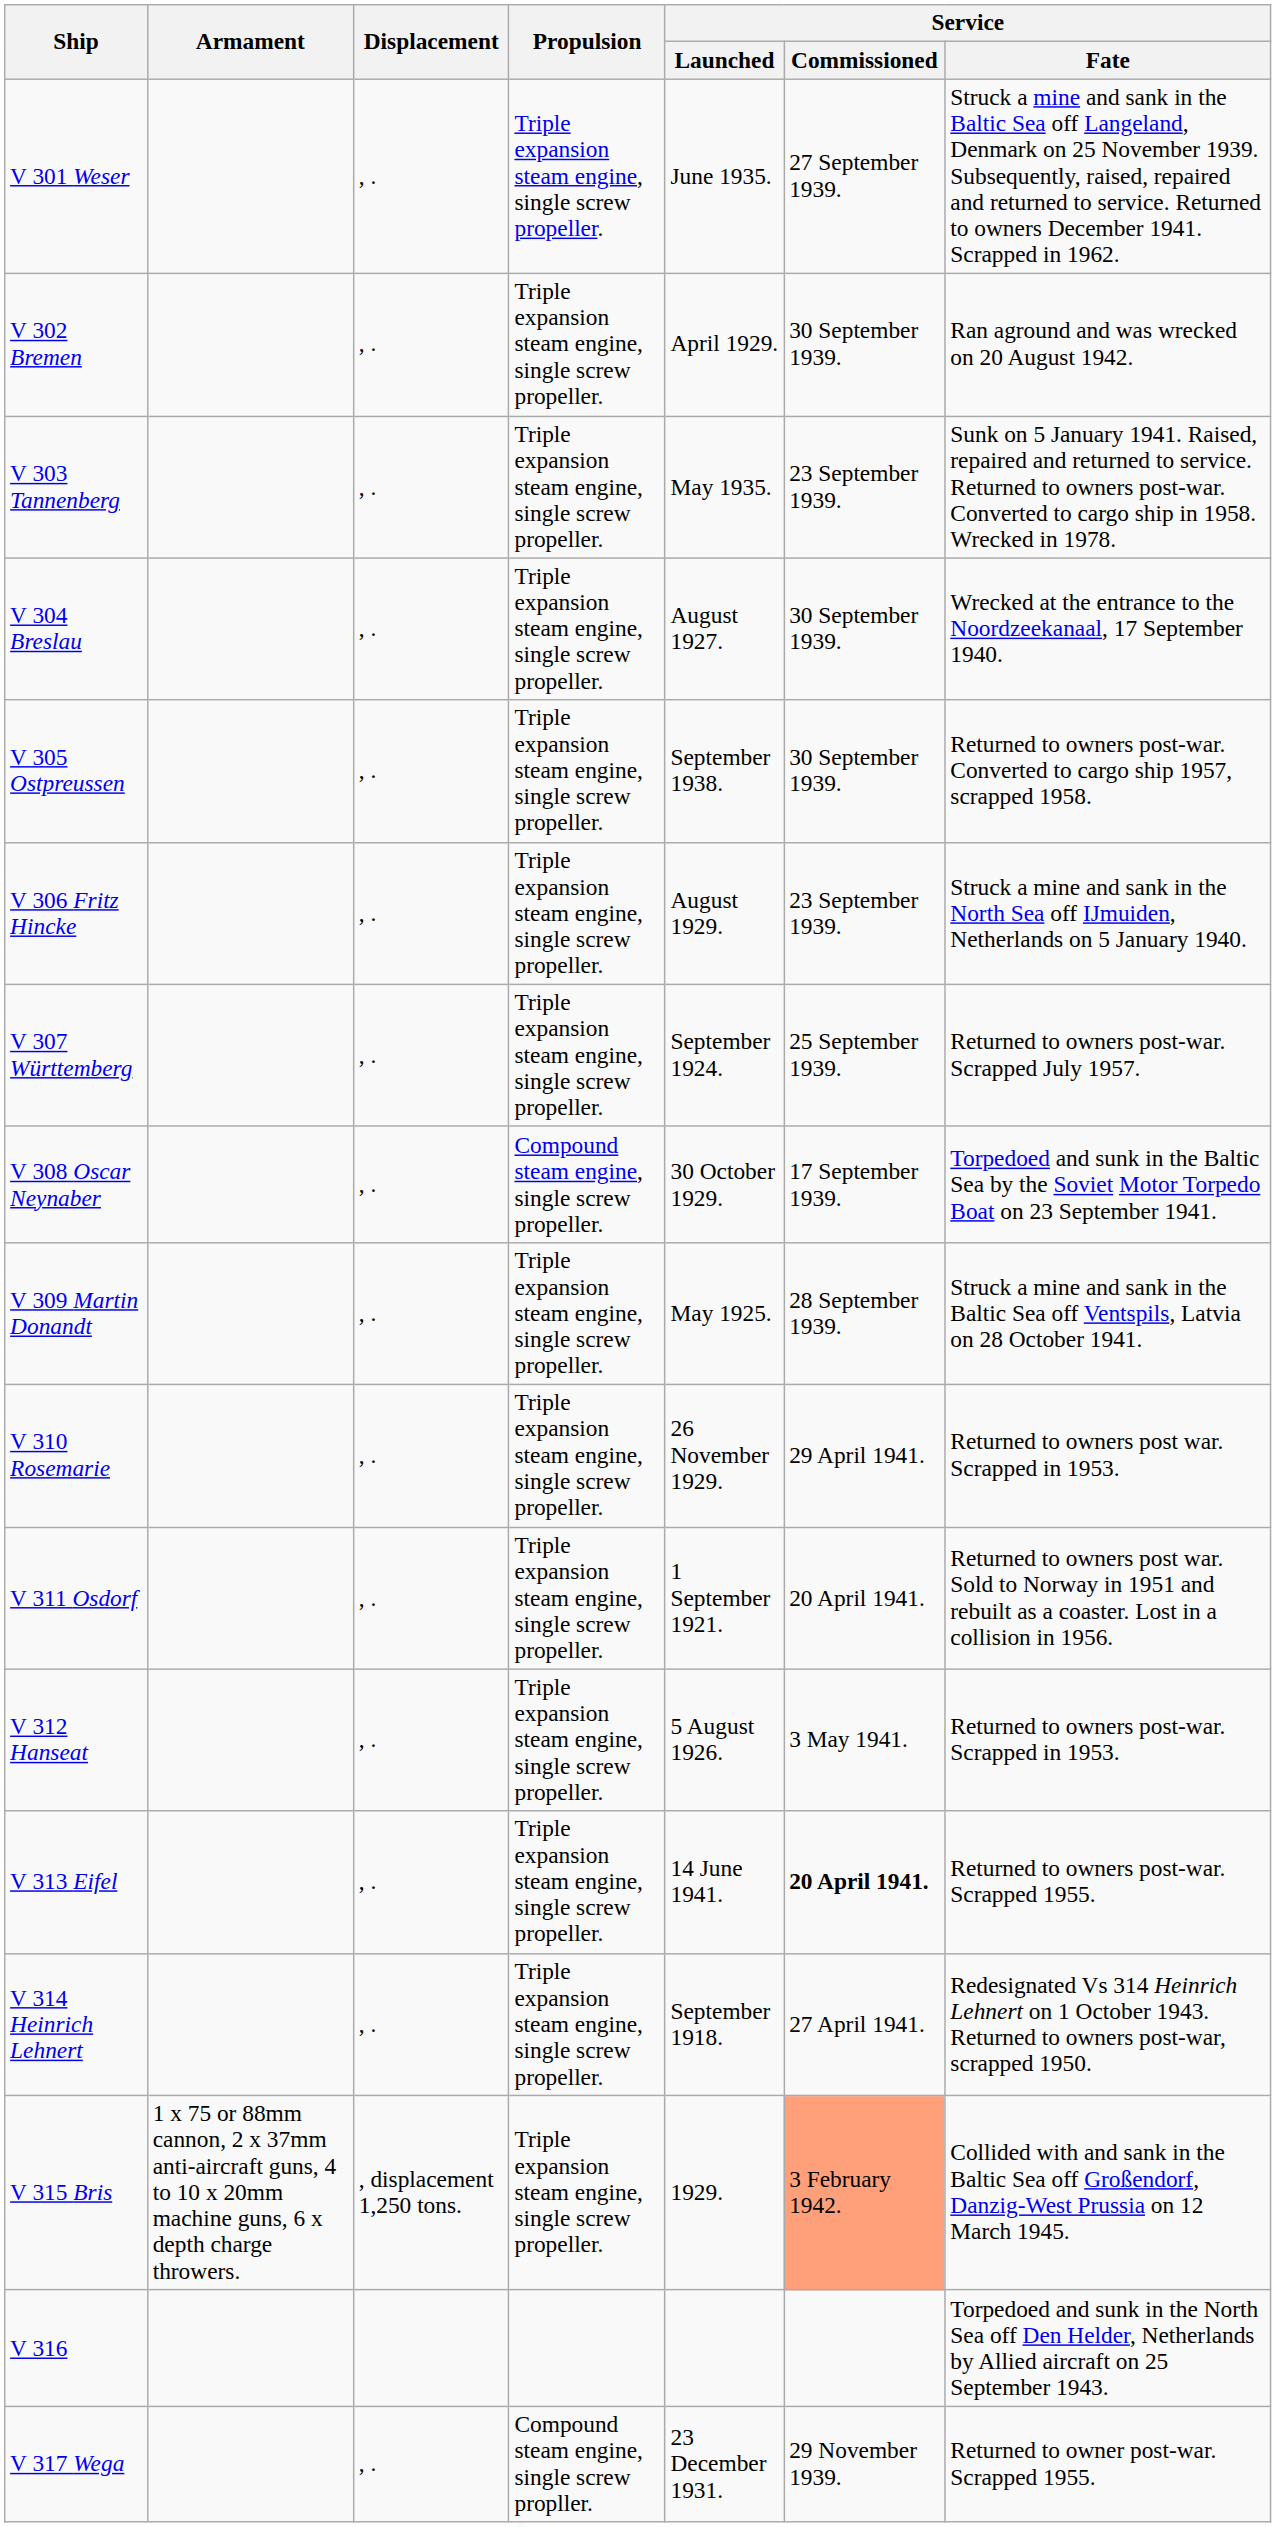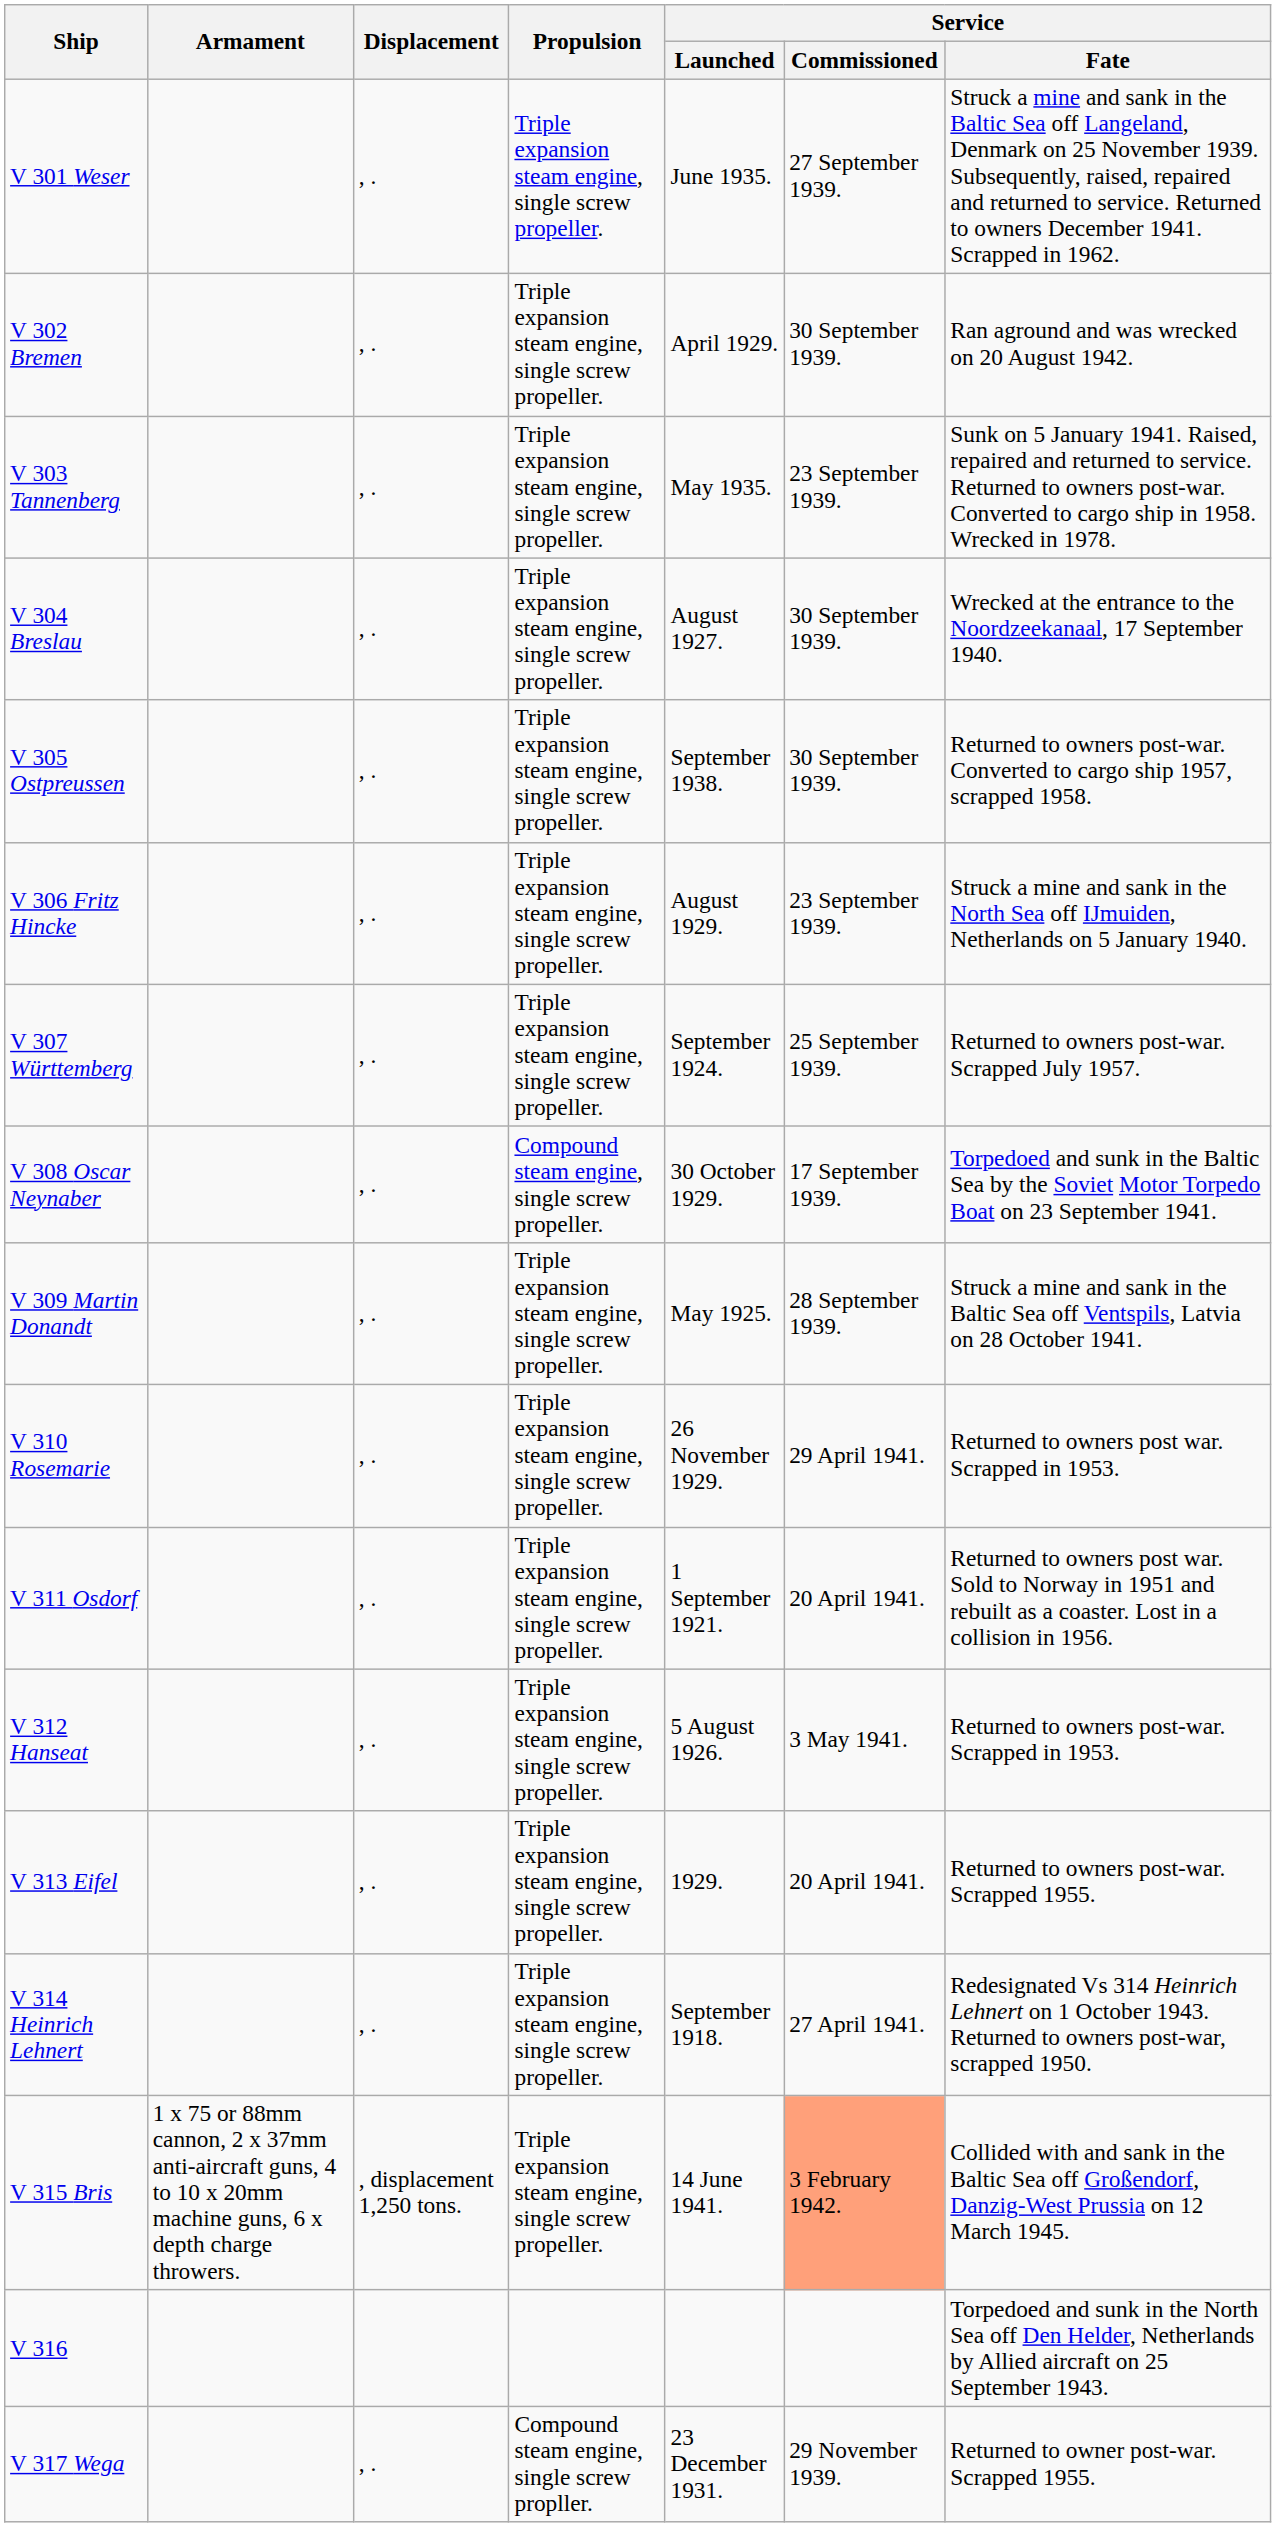 <table class="wikitable">
 <tr>
 <th rowspan="2">Ship</th>
 <th rowspan="2">Armament</th>
 <th rowspan="2">Displacement</th>
 <th rowspan="2">Propulsion</th>
 <th colspan="3">Service</th>
 </tr>
 <tr>
 <th>Launched</th>
 <th>Commissioned</th>
 <th>Fate</th>
 </tr>
 <tr>
 <td><a href='#'>V 301 <em>Weser</em></a></td>
 <td></td>
 <td>, .</td>
 <td><a href='#'>Triple expansion steam engine</a>, single screw <a href='#'>propeller</a>.</td>
 <td>June 1935.</td>
 <td>27 September 1939.</td>
 <td>Struck a <a href='#'>mine</a> and sank in the <a href='#'>Baltic Sea</a> off <a href='#'>Langeland</a>, Denmark on 25 November 1939. Subsequently, raised, repaired and returned to service. Returned to owners December 1941. Scrapped in 1962.</td>
 </tr>
 <tr>
 <td><a href='#'>V 302 <em>Bremen</em></a></td>
 <td></td>
 <td>, .</td>
 <td>Triple expansion steam engine, single screw propeller.</td>
 <td>April 1929.</td>
 <td>30 September 1939.</td>
 <td>Ran aground and was wrecked on 20 August 1942.</td>
 </tr>
 <tr>
 <td><a href='#'>V 303 <em>Tannenberg</em></a></td>
 <td></td>
 <td>, .</td>
 <td>Triple expansion steam engine, single screw propeller.</td>
 <td>May 1935.</td>
 <td>23 September 1939.</td>
 <td>Sunk on 5 January 1941. Raised, repaired and returned to service. Returned to owners post-war. Converted to cargo ship in 1958. Wrecked in 1978.</td>
 </tr>
 <tr>
 <td><a href='#'>V 304 <em>Breslau</em></a></td>
 <td></td>
 <td>, .</td>
 <td>Triple expansion steam engine, single screw propeller.</td>
 <td>August 1927.</td>
 <td>30 September 1939.</td>
 <td>Wrecked at the entrance to the <a href='#'>Noordzeekanaal</a>, 17 September 1940.</td>
 </tr>
 <tr>
 <td><a href='#'>V 305 <em>Ostpreussen</em></a></td>
 <td></td>
 <td>, .</td>
 <td>Triple expansion steam engine, single screw propeller.</td>
 <td>September 1938.</td>
 <td>30 September 1939.</td>
 <td>Returned to owners post-war. Converted to cargo ship 1957, scrapped 1958.</td>
 </tr>
 <tr>
 <td><a href='#'>V 306 <em>Fritz Hincke</em></a></td>
 <td></td>
 <td>, .</td>
 <td>Triple expansion steam engine, single screw propeller.</td>
 <td>August 1929.</td>
 <td>23 September 1939.</td>
 <td>Struck a mine and sank in the <a href='#'>North Sea</a> off <a href='#'>IJmuiden</a>, Netherlands on 5 January 1940.</td>
 </tr>
 <tr>
 <td><a href='#'>V 307 <em>Württemberg</em></a></td>
 <td></td>
 <td>, .</td>
 <td>Triple expansion steam engine, single screw propeller.</td>
 <td>September 1924.</td>
 <td>25 September 1939.</td>
 <td>Returned to owners post-war. Scrapped July 1957.</td>
 </tr>
 <tr>
 <td><a href='#'>V 308 <em>Oscar Neynaber</em></a></td>
 <td></td>
 <td>, .</td>
 <td><a href='#'>Compound steam engine</a>, single screw propeller.</td>
 <td>30 October 1929.</td>
 <td>17 September 1939.</td>
 <td><a href='#'>Torpedoed</a> and sunk in the Baltic Sea by the <a href='#'>Soviet</a> <a href='#'>Motor Torpedo Boat</a>  on 23 September 1941.</td>
 </tr>
 <tr>
 <td><a href='#'>V 309 <em>Martin Donandt</em></a></td>
 <td></td>
 <td>, .</td>
 <td>Triple expansion steam engine, single screw propeller.</td>
 <td>May 1925.</td>
 <td>28 September 1939.</td>
 <td>Struck a mine and sank in the Baltic Sea off <a href='#'>Ventspils</a>, Latvia on 28 October 1941.</td>
 </tr>
 <tr>
 <td><a href='#'>V 310 <em>Rosemarie</em></a></td>
 <td></td>
 <td>, .</td>
 <td>Triple expansion steam engine, single screw propeller.</td>
 <td>26 November 1929.</td>
 <td>29 April 1941.</td>
 <td>Returned to owners post war. Scrapped in 1953.</td>
 </tr>
 <tr>
 <td><a href='#'>V 311 <em>Osdorf</em></a></td>
 <td></td>
 <td>, .</td>
 <td>Triple expansion steam engine, single screw propeller.</td>
 <td>1 September 1921.</td>
 <td>20 April 1941.</td>
 <td>Returned to owners post war. Sold to Norway in 1951 and rebuilt as a coaster. Lost in a collision in 1956.</td>
 </tr>
 <tr>
 <td><a href='#'>V 312 <em>Hanseat</em></a></td>
 <td></td>
 <td>, .</td>
 <td>Triple expansion steam engine, single screw propeller.</td>
 <td>5 August 1926.</td>
 <td>3 May 1941.</td>
 <td>Returned to owners post-war. Scrapped in 1953.</td>
 </tr>
 <tr>
 <td><a href='#'>V 313 <em>Eifel</em></a></td>
 <td></td>
 <td>, .</td>
 <td>Triple expansion steam engine, single screw propeller.</td>
-<td>14 June 1941.</td>
-<td><strong>20 April 1941.</strong></td>
+<td>1929.</td>
+<td>20 April 1941.</td>
 <td>Returned to owners post-war. Scrapped 1955.</td>
 </tr>
 <tr>
 <td><a href='#'>V 314 <em>Heinrich Lehnert</em></a></td>
 <td></td>
 <td>, .</td>
 <td>Triple expansion steam engine, single screw propeller.</td>
 <td>September 1918.</td>
 <td>27 April 1941.</td>
 <td>Redesignated Vs 314 <em>Heinrich Lehnert</em> on 1 October 1943. Returned to owners post-war, scrapped 1950.</td>
 </tr>
 <tr>
 <td><a href='#'>V 315 <em>Bris</em></a></td>
 <td>1 x 75 or 88mm cannon, 2 x 37mm anti-aircraft guns, 4 to 10 x 20mm machine guns, 6 x depth charge throwers.</td>
 <td>, displacement 1,250 tons.</td>
 <td>Triple expansion steam engine, single screw propeller.</td>
-<td>1929.</td>
+<td>14 June 1941.</td>
 <td style="background: lightsalmon;">3 February 1942.</td>
 <td>Collided with  and sank in the Baltic Sea off <a href='#'>Großendorf</a>, <a href='#'>Danzig-West Prussia</a> on 12 March 1945.</td>
 </tr>
 <tr>
 <td><a href='#'>V 316</a></td>
 <td></td>
 <td></td>
 <td></td>
 <td></td>
 <td></td>
 <td>Torpedoed and sunk in the North Sea off <a href='#'>Den Helder</a>, Netherlands by Allied aircraft on 25 September 1943.</td>
 </tr>
 <tr>
 <td><a href='#'>V 317 <em>Wega</em></a></td>
 <td></td>
 <td>, .</td>
 <td>Compound steam engine, single screw propller.</td>
 <td>23 December 1931.</td>
 <td>29 November 1939.</td>
 <td>Returned to owner post-war. Scrapped 1955.</td>
 </tr>
 </table>
